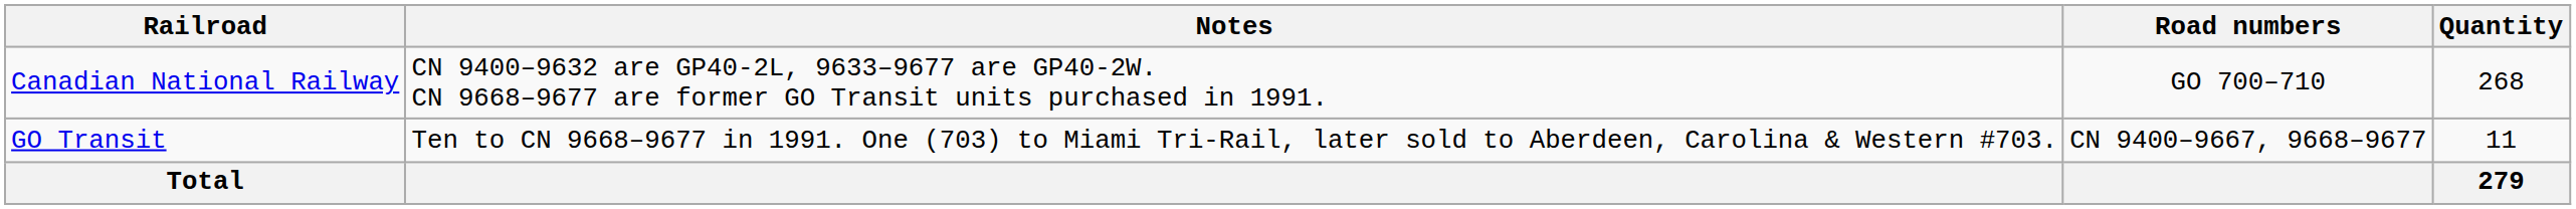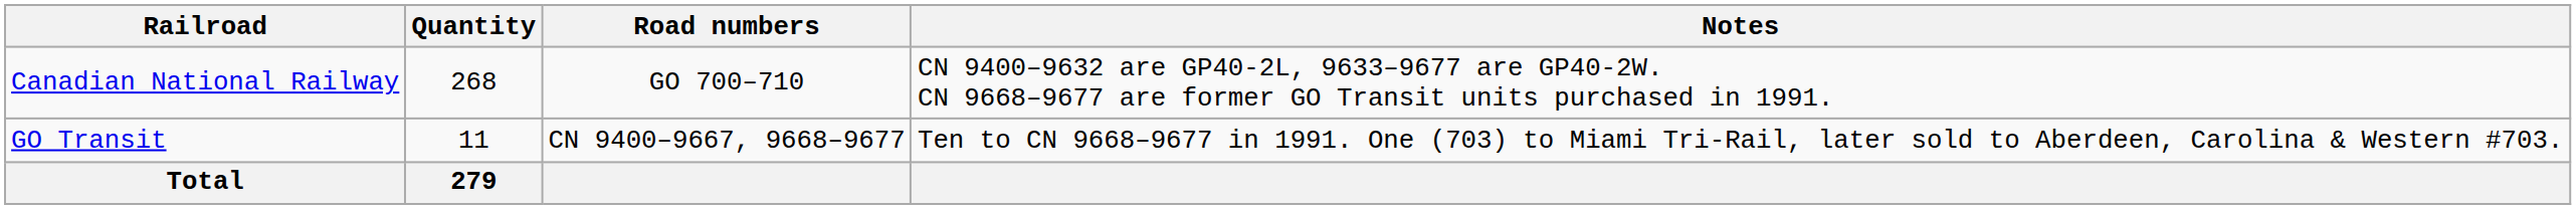 <table class="wikitable" style=text-align:center>
 <tr>
 <th>Railroad</th>
+<th>Quantity</th>
+<th>Road numbers</th>
 <th>Notes</th>
-<th>Road numbers</th>
-<th>Quantity</th>
 </tr>
 <tr>
 <td align=left><a href='#'>Canadian National Railway</a></td>
+<td>268</td>
+<td>GO 700–710</td>
 <td align=left>CN 9400–9632 are GP40-2L, 9633–9677 are GP40-2W.<br>CN 9668–9677 are former GO Transit units purchased in 1991.</td>
-<td>GO 700–710</td>
-<td>268</td>
 </tr>
 <tr>
 <td align=left><a href='#'>GO Transit</a></td>
+<td>11</td>
+<td>CN 9400–9667, 9668–9677</td>
 <td align=left>Ten to CN 9668–9677 in 1991. One (703) to Miami Tri-Rail, later sold to Aberdeen, Carolina & Western #703.</td>
-<td>CN 9400–9667, 9668–9677</td>
-<td>11</td>
 </tr>
 <tr>
 <th>Total</th>
+<th>279</th>
 <th></th>
 <th></th>
-<th>279</th>
 </tr>
 </table>
